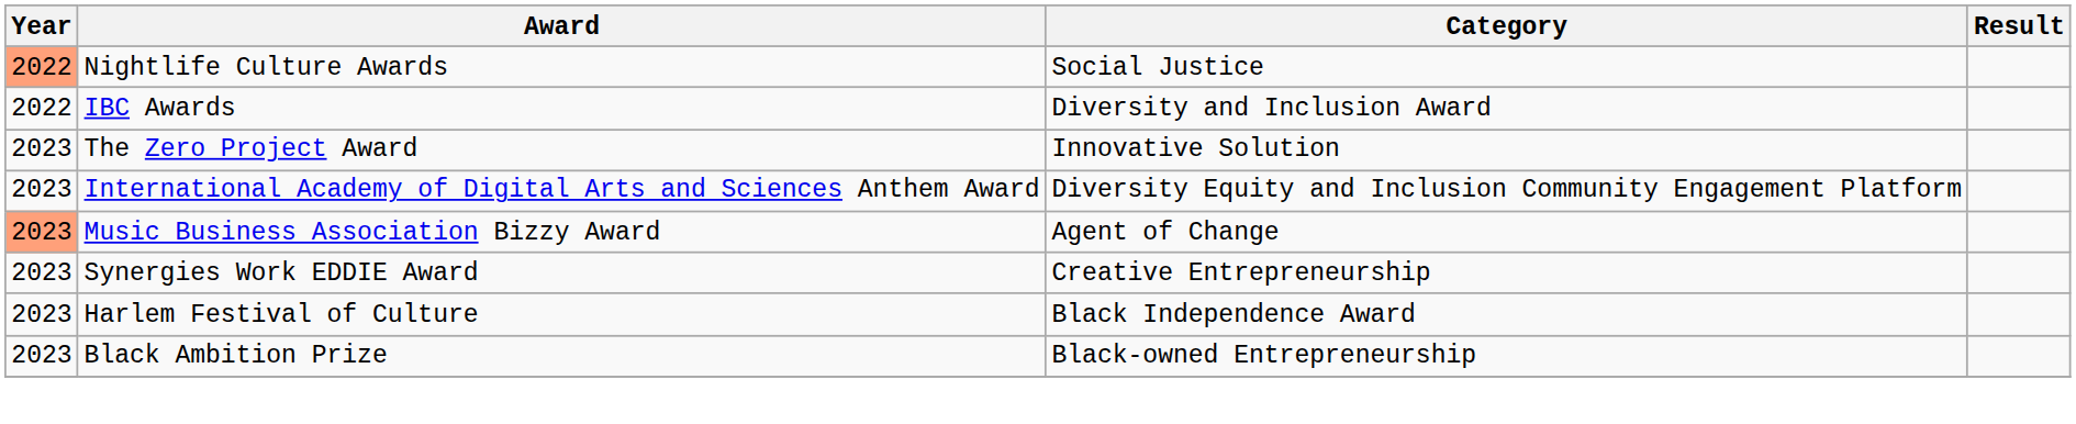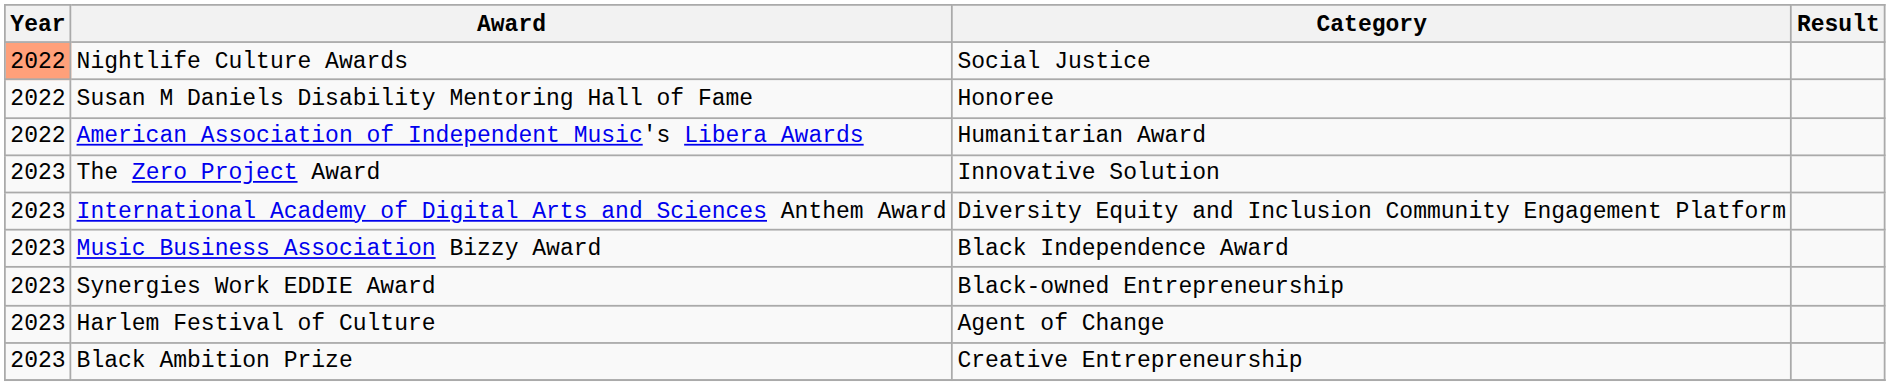 <table class="wikitable sortable">
 <tr>
 <th>Year</th>
 <th>Award</th>
 <th>Category</th>
 <th>Result</th>
 </tr>
 <tr>
 <td style="background: lightsalmon;">2022</td>
 <td>Nightlife Culture Awards</td>
 <td>Social Justice</td>
 <td></td>
 </tr>
 <tr>
 <td>2022</td>
-<td><a href='#'>IBC</a> Awards</td>
-<td>Diversity and Inclusion Award</td>
+<td>Susan M Daniels Disability Mentoring Hall of Fame</td>
+<td>Honoree</td>
+<td></td>
+</tr>
+<tr>
+<td>2022</td>
+<td><a href='#'>American Association of Independent Music</a>'s <a href='#'>Libera Awards</a></td>
+<td>Humanitarian Award</td>
 <td></td>
 </tr>
 <tr>
 <td>2023</td>
 <td>The <a href='#'>Zero Project</a> Award</td>
 <td>Innovative Solution</td>
 <td></td>
 </tr>
 <tr>
 <td>2023</td>
 <td><a href='#'>International Academy of Digital Arts and Sciences</a> Anthem Award</td>
 <td>Diversity Equity and Inclusion Community Engagement Platform</td>
 <td></td>
 </tr>
 <tr>
-<td style="background: lightsalmon;">2023</td>
+<td>2023</td>
 <td><a href='#'>Music Business Association</a> Bizzy Award</td>
+<td>Black Independence Award</td>
+<td></td>
+</tr>
+<tr>
+<td>2023</td>
+<td>Synergies Work EDDIE Award</td>
+<td>Black-owned Entrepreneurship</td>
+<td></td>
+</tr>
+<tr>
+<td>2023</td>
+<td>Harlem Festival of Culture</td>
 <td>Agent of Change</td>
 <td></td>
 </tr>
 <tr>
 <td>2023</td>
-<td>Synergies Work EDDIE Award</td>
+<td>Black Ambition Prize</td>
 <td>Creative Entrepreneurship</td>
-<td></td>
-</tr>
-<tr>
-<td>2023</td>
-<td>Harlem Festival of Culture</td>
-<td>Black Independence Award</td>
-<td></td>
-</tr>
-<tr>
-<td>2023</td>
-<td>Black Ambition Prize</td>
-<td>Black-owned Entrepreneurship</td>
 <td></td>
 </tr>
 <tr>
 </tr>
 </table>
